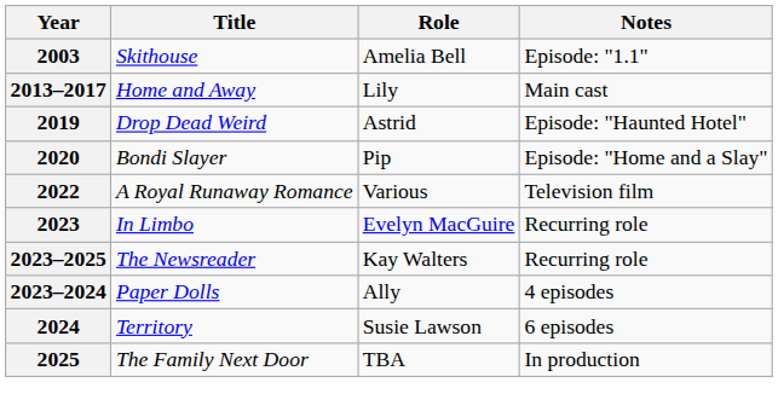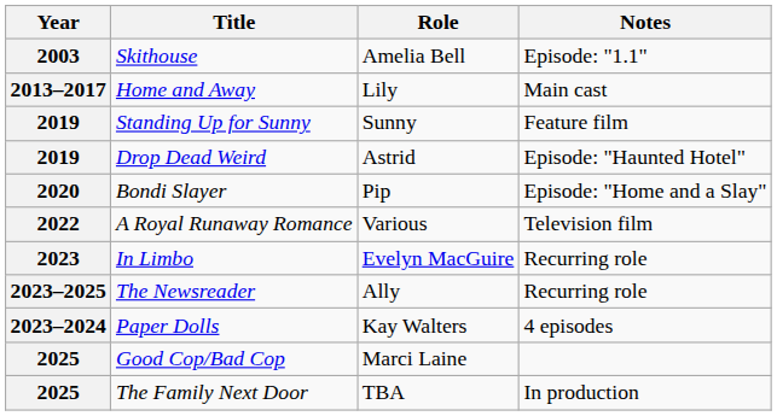 <table class="wikitable plainrowheaders sortable">
 <tr>
 <th scope="col">Year</th>
 <th scope="col">Title</th>
 <th scope="col">Role</th>
 <th scope="col" class="unsortable">Notes</th>
 </tr>
 <tr>
 <th scope="row">2003</th>
 <td><em><a href='#'>Skithouse</a></em></td>
 <td>Amelia Bell</td>
 <td>Episode: "1.1"</td>
 </tr>
 <tr>
 <th scope="row">2013–2017</th>
 <td><em><a href='#'>Home and Away</a></em></td>
 <td>Lily</td>
 <td>Main cast</td>
+</tr>
+<tr>
+<th scope="row">2019</th>
+<td><em><a href='#'>Standing Up for Sunny</a></em></td>
+<td>Sunny</td>
+<td>Feature film</td>
 </tr>
 <tr>
 <th scope="row">2019</th>
 <td><em><a href='#'>Drop Dead Weird</a></em></td>
 <td>Astrid</td>
 <td>Episode: "Haunted Hotel"</td>
 </tr>
 <tr>
 <th scope="row">2020</th>
 <td><em>Bondi Slayer</em></td>
 <td>Pip</td>
 <td>Episode: "Home and a Slay"</td>
 </tr>
 <tr>
 <th scope="row">2022</th>
 <td><em>A Royal Runaway Romance</em></td>
 <td>Various</td>
 <td>Television film</td>
 </tr>
 <tr>
 <th scope="row">2023</th>
 <td><em><a href='#'>In Limbo</a></em></td>
 <td><a href='#'>Evelyn MacGuire</a></td>
 <td>Recurring role</td>
 </tr>
 <tr>
 <th scope="row">2023–2025</th>
 <td><em><a href='#'>The Newsreader</a></em></td>
-<td>Kay Walters</td>
+<td>Ally</td>
 <td>Recurring role</td>
 </tr>
 <tr>
 <th scope="row">2023–2024</th>
 <td><em><a href='#'>Paper Dolls</a></em></td>
-<td>Ally</td>
+<td>Kay Walters</td>
 <td>4 episodes</td>
 </tr>
 <tr>
-<th scope="row">2024</th>
-<td><em><a href='#'>Territory</a></em></td>
-<td>Susie Lawson</td>
-<td>6 episodes</td>
+<th scope="row">2025</th>
+<td><em><a href='#'>Good Cop/Bad Cop</a></em></td>
+<td>Marci Laine</td>
+<td></td>
 </tr>
 <tr>
 <th scope="row">2025</th>
 <td><em>The Family Next Door</em></td>
 <td>TBA</td>
 <td>In production</td>
 </tr>
 </table>
